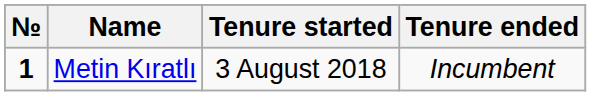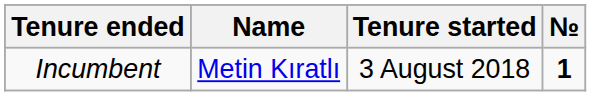 <table class="wikitable" style="text-align:center; font-size:90%;">
 <tr>
-<th>№</th>
+<th>Tenure ended</th>
 <th>Name</th>
 <th>Tenure started</th>
-<th>Tenure ended</th>
+<th>№</th>
 </tr>
 <tr>
-<td><strong>1</strong></td>
+<td><em>Incumbent</em></td>
 <td><a href='#'>Metin Kıratlı</a></td>
 <td>3 August 2018</td>
-<td><em>Incumbent</em></td>
+<td><strong>1</strong></td>
 </tr>
 </table>
